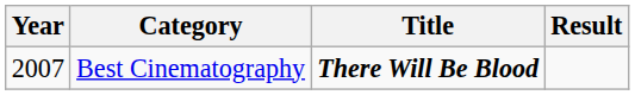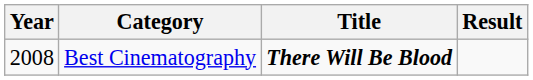 <table class="wikitable">
 <tr>
 <th>Year</th>
 <th>Category</th>
 <th>Title</th>
 <th>Result</th>
 </tr>
 <tr>
-<td>2007</td>
+<td>2008</td>
 <td><a href='#'>Best Cinematography</a></td>
 <td><strong><em>There Will Be Blood</em></strong></td>
 <td></td>
 </tr>
 </table>
